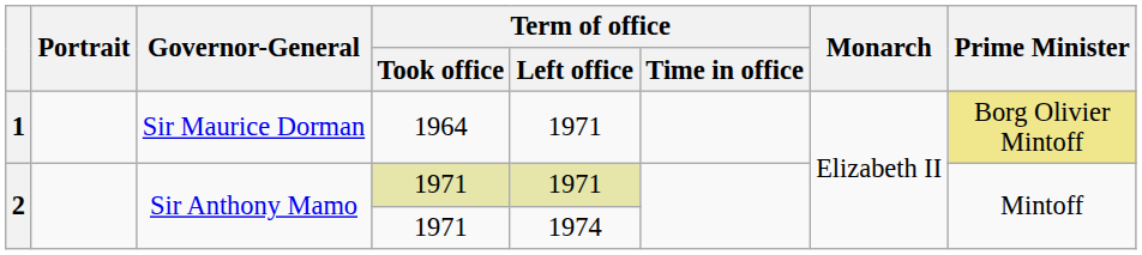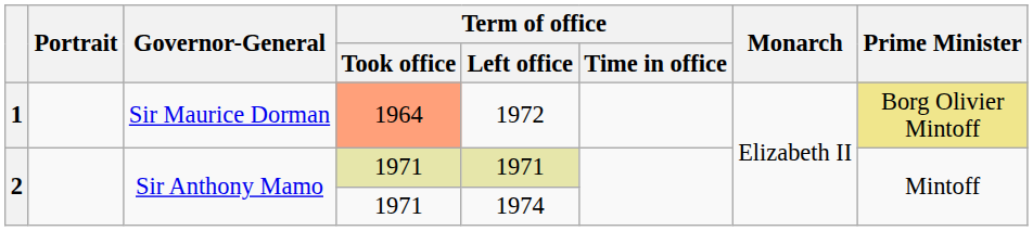 <table class="wikitable" style="text-align:center">
 <tr>
 <th rowspan=2></th>
 <th rowspan=2>Portrait</th>
 <th rowspan="2">Governor-General<br></th>
 <th colspan=3>Term of office</th>
 <th rowspan=2>Monarch</th>
 <th rowspan=2>Prime Minister</th>
 </tr>
 <tr>
 <th>Took office</th>
 <th>Left office</th>
 <th>Time in office</th>
 </tr>
 <tr>
 <th>1</th>
 <td></td>
 <td><a href='#'>Sir Maurice Dorman</a><br></td>
-<td> 1964</td>
-<td> 1971</td>
+<td style="background: lightsalmon;"> 1964</td>
+<td> 1972</td>
 <td></td>
 <td rowspan="3">Elizabeth II</td>
 <td style="background: khaki;">Borg Olivier<br>Mintoff</td>
 </tr>
 <tr>
 <th rowspan=2>2</th>
 <td rowspan=2></td>
 <td rowspan="2"><a href='#'>Sir Anthony Mamo</a><br></td>
 <td style="background:#e6e6aa;"> 1971</td>
 <td style="background:#e6e6aa;"> 1971</td>
 <td rowspan=2></td>
 <td rowspan=2>Mintoff</td>
 </tr>
 <tr>
 <td> 1971</td>
 <td> 1974</td>
 </tr>
 </table>
